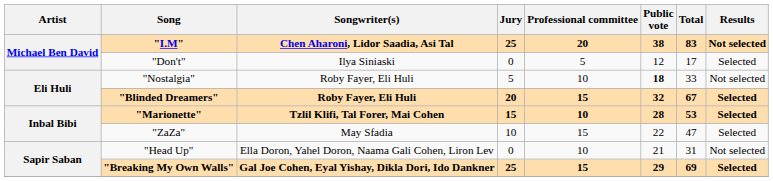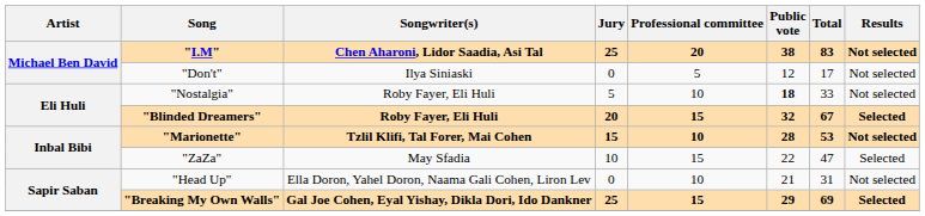 <table class="sortable wikitable" style="margin: 1em auto 1em auto; text-align:center">
 <tr>
 <th scope="row" class="unsortable">Artist</th>
 <th scope="row">Song</th>
 <th scope="row">Songwriter(s)</th>
 <th scope="row">Jury</th>
 <th scope="row">Professional committee</th>
 <th scope="row">Public<br>vote</th>
 <th scope="row">Total</th>
 <th scope="row">Results</th>
 </tr>
 <tr style="font-weight:bold; background:navajowhite;">
 <th rowspan="2"><a href='#'>Michael Ben David</a></th>
 <td>"<a href='#'>I.M</a>"</td>
 <td><a href='#'>Chen Aharoni</a>, Lidor Saadia, Asi Tal</td>
 <td>25</td>
 <td>20</td>
 <td>38</td>
 <td>83</td>
 <td>Not selected</td>
 </tr>
 <tr>
 <td>"Don't"</td>
 <td>Ilya Siniaski</td>
 <td>0</td>
 <td>5</td>
 <td>12</td>
 <td>17</td>
-<td>Selected</td>
+<td>Not selected</td>
 </tr>
 <tr>
 <th rowspan="2">Eli Huli</th>
 <td>"Nostalgia"</td>
 <td>Roby Fayer, Eli Huli</td>
 <td>5</td>
 <td>10</td>
 <td><strong>18</strong></td>
 <td>33</td>
 <td>Not selected</td>
 </tr>
 <tr style="font-weight:bold; background:navajowhite;">
 <td>"Blinded Dreamers"</td>
 <td>Roby Fayer, Eli Huli</td>
 <td>20</td>
 <td>15</td>
 <td>32</td>
 <td>67</td>
 <td>Selected</td>
 </tr>
 <tr style="font-weight:bold; background:navajowhite;">
 <th rowspan="2">Inbal Bibi</th>
 <td>"Marionette"</td>
 <td>Tzlil Klifi, Tal Forer, Mai Cohen</td>
 <td>15</td>
 <td>10</td>
 <td>28</td>
 <td>53</td>
-<td>Selected</td>
+<td>Not selected</td>
 </tr>
 <tr>
 <td>"ZaZa"</td>
 <td>May Sfadia</td>
 <td>10</td>
 <td>15</td>
 <td>22</td>
 <td>47</td>
 <td>Selected</td>
 </tr>
 <tr>
 <th rowspan="2">Sapir Saban</th>
 <td>"Head Up"</td>
 <td>Ella Doron, Yahel Doron, Naama Gali Cohen, Liron Lev</td>
 <td>0</td>
 <td>10</td>
 <td>21</td>
 <td>31</td>
 <td>Not selected</td>
 </tr>
 <tr style="font-weight:bold; background:navajowhite;">
 <td>"Breaking My Own Walls"</td>
 <td>Gal Joe Cohen, Eyal Yishay, Dikla Dori, Ido Dankner</td>
 <td>25</td>
 <td>15</td>
 <td>29</td>
 <td>69</td>
 <td>Selected</td>
 </tr>
 <tr>
 </tr>
 </table>
